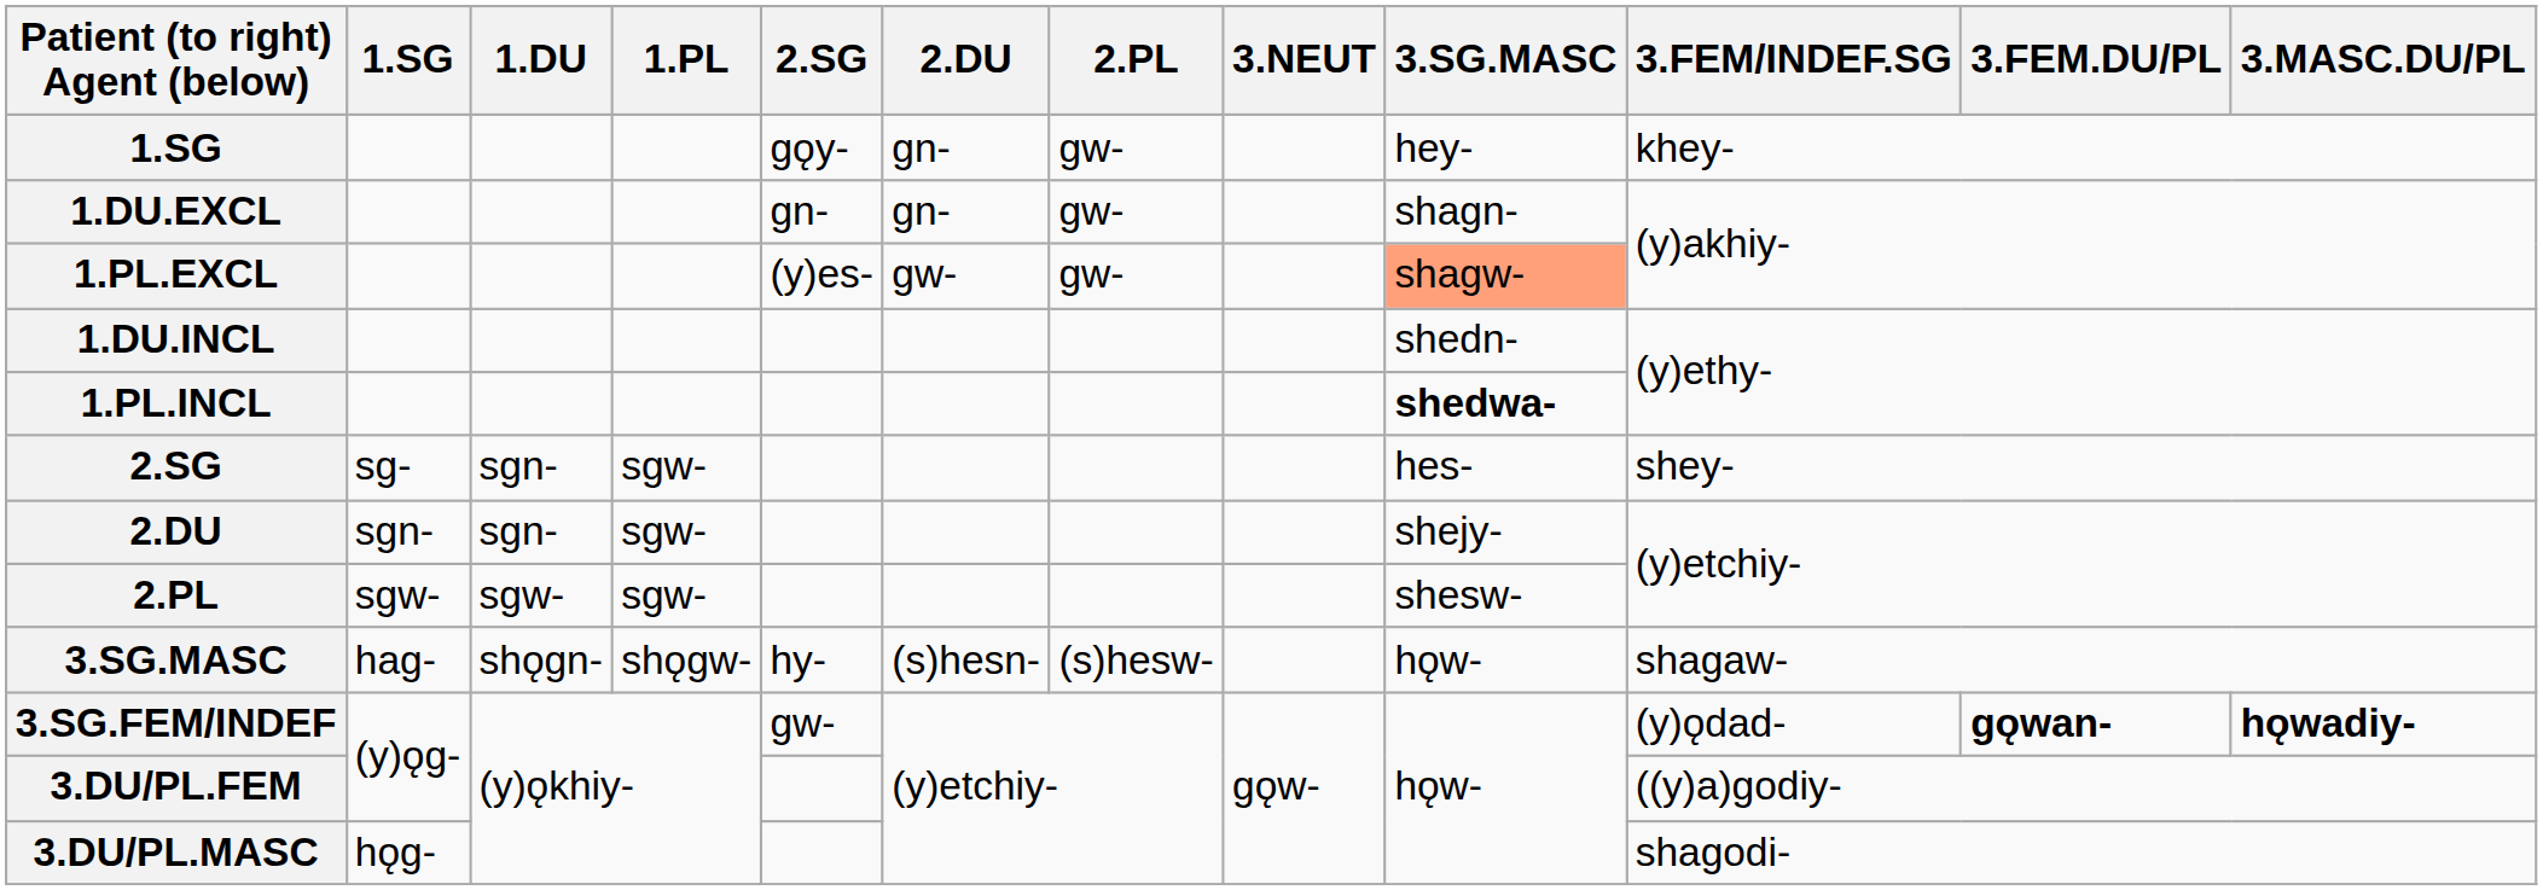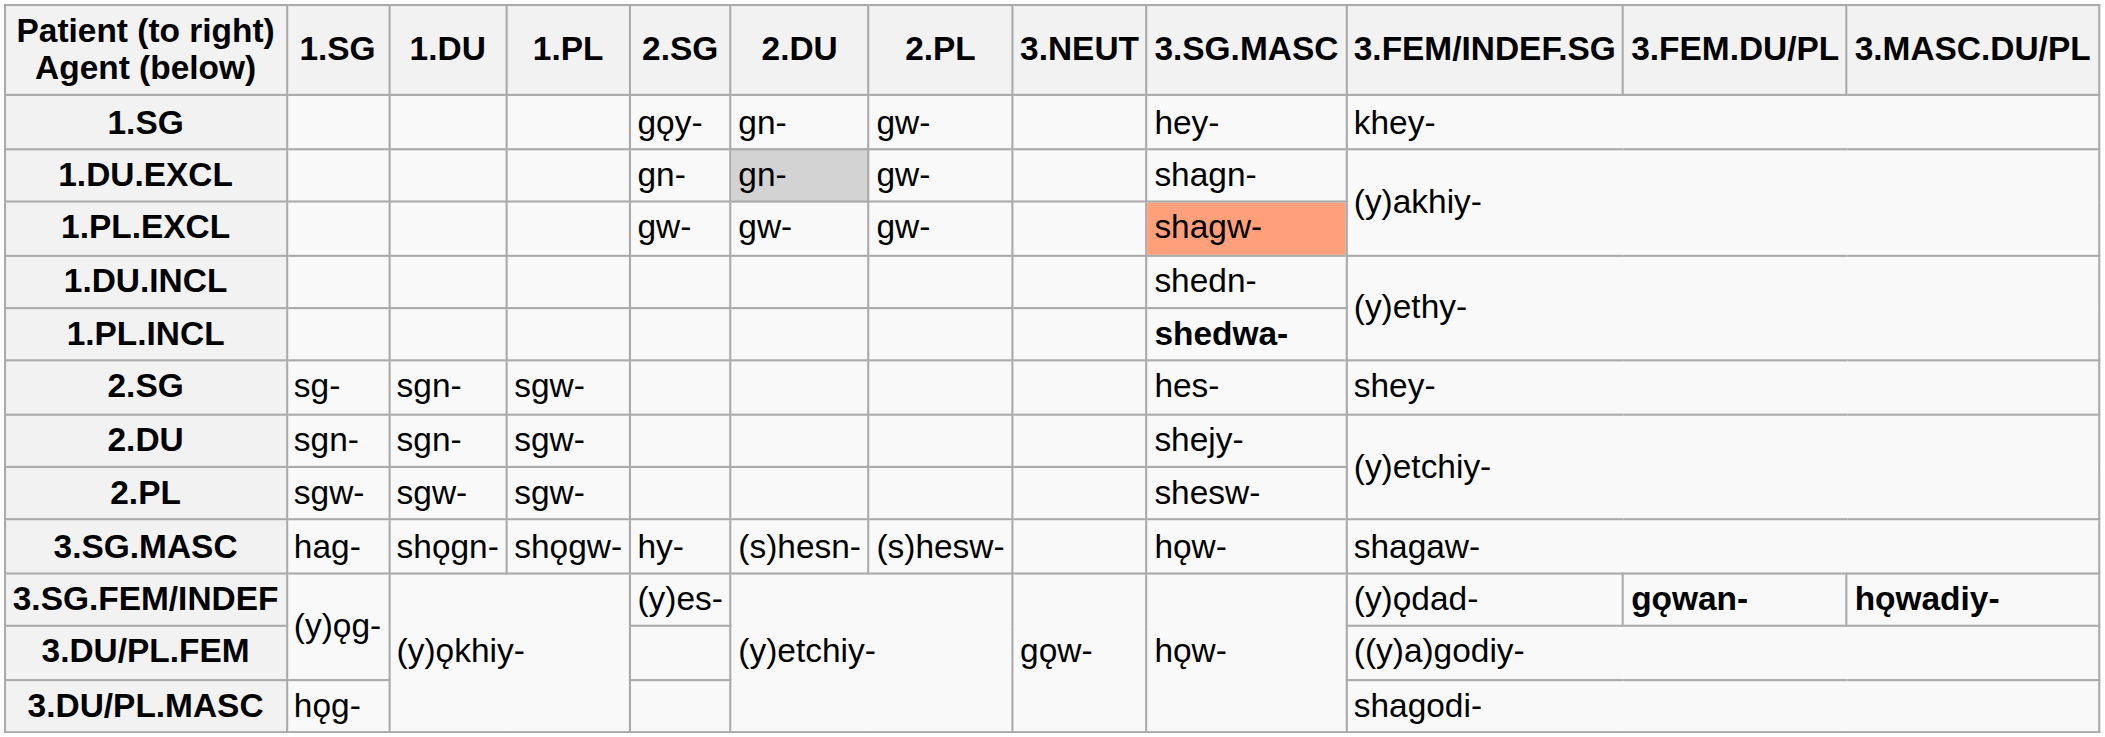 <table class="wikitable">
 <tr>
 <th>Patient (to right)<br>Agent (below)</th>
 <th>1.SG</th>
 <th>1.DU</th>
 <th>1.PL</th>
 <th>2.SG</th>
 <th>2.DU</th>
 <th>2.PL</th>
 <th>3.NEUT</th>
 <th>3.SG.MASC</th>
 <th>3.FEM/INDEF.SG</th>
 <th>3.FEM.DU/PL</th>
 <th>3.MASC.DU/PL</th>
 </tr>
 <tr>
 <th>1.SG</th>
 <td></td>
 <td></td>
 <td></td>
 <td>gǫy-</td>
 <td>gn-</td>
 <td>gw-</td>
 <td></td>
 <td>hey-</td>
 <td colspan="3">khey-</td>
 </tr>
 <tr>
 <th>1.DU.EXCL</th>
 <td></td>
 <td></td>
 <td></td>
 <td>gn-</td>
-<td>gn-</td>
+<td style="background: lightgrey;">gn-</td>
 <td>gw-</td>
 <td></td>
 <td>shagn-</td>
 <td colspan="3" rowspan="2">(y)akhiy-</td>
 </tr>
 <tr>
 <th>1.PL.EXCL</th>
 <td></td>
 <td></td>
 <td></td>
-<td>(y)es-</td>
+<td>gw-</td>
 <td>gw-</td>
 <td>gw-</td>
 <td></td>
 <td style="background: lightsalmon;">shagw-</td>
 </tr>
 <tr>
 <th>1.DU.INCL</th>
 <td></td>
 <td></td>
 <td></td>
 <td></td>
 <td></td>
 <td></td>
 <td></td>
 <td>shedn-</td>
 <td colspan="3" rowspan="2">(y)ethy-</td>
 </tr>
 <tr>
 <th>1.PL.INCL</th>
 <td></td>
 <td></td>
 <td></td>
 <td></td>
 <td></td>
 <td></td>
 <td></td>
 <td><strong>shedwa-</strong></td>
 </tr>
 <tr>
 <th>2.SG</th>
 <td>sg-</td>
 <td>sgn-</td>
 <td>sgw-</td>
 <td></td>
 <td></td>
 <td></td>
 <td></td>
 <td>hes-</td>
 <td colspan="3">shey-</td>
 </tr>
 <tr>
 <th>2.DU</th>
 <td>sgn-</td>
 <td>sgn-</td>
 <td>sgw-</td>
 <td></td>
 <td></td>
 <td></td>
 <td></td>
 <td>shejy-</td>
 <td colspan="3" rowspan="2">(y)etchiy-</td>
 </tr>
 <tr>
 <th>2.PL</th>
 <td>sgw-</td>
 <td>sgw-</td>
 <td>sgw-</td>
 <td></td>
 <td></td>
 <td></td>
 <td></td>
 <td>shesw-</td>
 </tr>
 <tr>
 <th>3.SG.MASC</th>
 <td>hag-</td>
 <td>shǫgn-</td>
 <td>shǫgw-</td>
 <td>hy-</td>
 <td>(s)hesn-</td>
 <td>(s)hesw-</td>
 <td></td>
 <td>hǫw-</td>
 <td colspan="3">shagaw-</td>
 </tr>
 <tr>
 <th>3.SG.FEM/INDEF</th>
 <td rowspan="2">(y)ǫg-</td>
 <td colspan="2" rowspan="3">(y)ǫkhiy-</td>
-<td>gw-</td>
+<td>(y)es-</td>
 <td colspan="2" rowspan="3">(y)etchiy-</td>
 <td rowspan="3">gǫw-</td>
 <td rowspan="3">hǫw-</td>
 <td>(y)ǫdad-</td>
 <td><strong>gǫwan-</strong></td>
 <td><strong>hǫwadiy-</strong></td>
 </tr>
 <tr>
 <th>3.DU/PL.FEM</th>
 <td></td>
 <td colspan="3">((y)a)godiy-</td>
 </tr>
 <tr>
 <th>3.DU/PL.MASC</th>
 <td>hǫg-</td>
 <td></td>
 <td colspan="3">shagodi-</td>
 </tr>
 <tr>
 </tr>
 </table>
